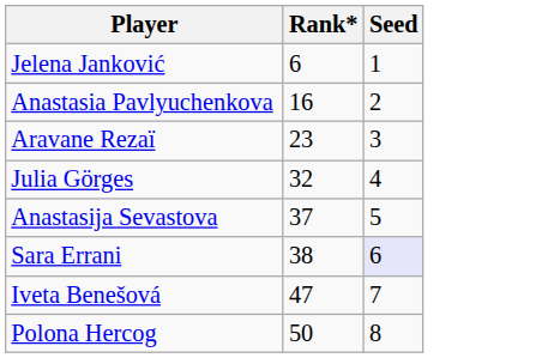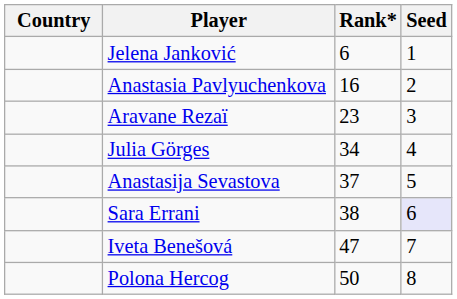 <table class="wikitable" border="1">
 <tr>
+<th width="70">Country</th>
 <th width="175">Player</th>
 <th>Rank*</th>
 <th>Seed</th>
 </tr>
 <tr>
+<td></td>
 <td><a href='#'>Jelena Janković</a></td>
 <td>6</td>
 <td>1</td>
 </tr>
 <tr>
+<td></td>
 <td><a href='#'>Anastasia Pavlyuchenkova</a></td>
 <td>16</td>
 <td>2</td>
 </tr>
 <tr>
+<td></td>
 <td><a href='#'>Aravane Rezaï</a></td>
 <td>23</td>
 <td>3</td>
 </tr>
 <tr>
+<td></td>
 <td><a href='#'>Julia Görges</a></td>
-<td>32</td>
+<td>34</td>
 <td>4</td>
 </tr>
 <tr>
+<td></td>
 <td><a href='#'>Anastasija Sevastova</a></td>
 <td>37</td>
 <td>5</td>
 </tr>
 <tr>
+<td></td>
 <td><a href='#'>Sara Errani</a></td>
 <td>38</td>
 <td style="background: lavender;">6</td>
 </tr>
 <tr>
+<td></td>
 <td><a href='#'>Iveta Benešová</a></td>
 <td>47</td>
 <td>7</td>
 </tr>
 <tr>
+<td></td>
 <td><a href='#'>Polona Hercog</a></td>
 <td>50</td>
 <td>8</td>
 </tr>
 </table>
